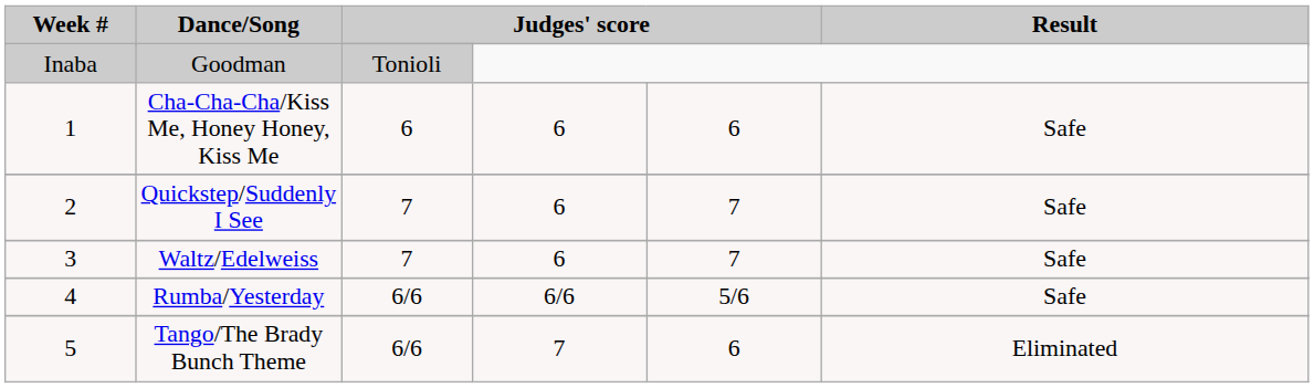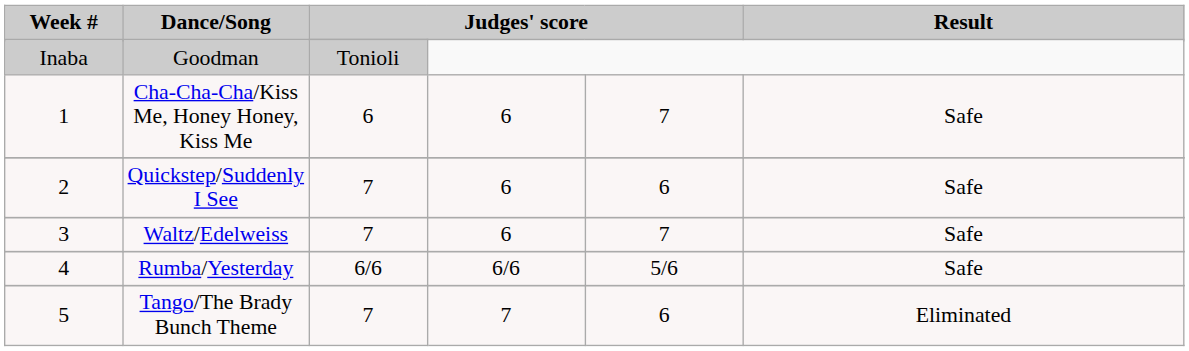 <table class="wikitable" align="left">
 <tr>
 <td rowspan="2" bgcolor="CCCCCC" align="Center"><strong>Week #</strong></td>
 <td rowspan="2" bgcolor="CCCCCC" align="Center"><strong>Dance/Song</strong></td>
 <td colspan="3" bgcolor="CCCCCC" align="Center"><strong>Judges' score</strong></td>
 <td rowspan="2" bgcolor="CCCCCC" align="Center"><strong>Result</strong></td>
 </tr>
 <tr>
 </tr>
 <tr>
 <td bgcolor="CCCCCC" width="10%" align="center">Inaba</td>
 <td bgcolor="CCCCCC" width="10%" align="center">Goodman</td>
 <td bgcolor="CCCCCC" width="10%" align="center">Tonioli</td>
 </tr>
 <tr>
 <td align="center" bgcolor="FAF6F6">1</td>
 <td align="center" bgcolor="FAF6F6"><a href='#'>Cha-Cha-Cha</a>/Kiss Me, Honey Honey, Kiss Me</td>
 <td align="center" bgcolor="FAF6F6">6</td>
 <td align="center" bgcolor="FAF6F6">6</td>
-<td align="center" bgcolor="FAF6F6">6</td>
+<td align="center" bgcolor="FAF6F6">7</td>
 <td align="center" bgcolor="FAF6F6">Safe</td>
 </tr>
 <tr>
 </tr>
 <tr>
 <td align="center" bgcolor="FAF6F6">2</td>
 <td align="center" bgcolor="FAF6F6"><a href='#'>Quickstep</a>/<a href='#'>Suddenly I See</a></td>
 <td align="center" bgcolor="FAF6F6">7</td>
 <td align="center" bgcolor="FAF6F6">6</td>
-<td align="center" bgcolor="FAF6F6">7</td>
+<td align="center" bgcolor="FAF6F6">6</td>
 <td align="center" bgcolor="FAF6F6">Safe</td>
 </tr>
 <tr>
 </tr>
 <tr>
 <td align="center" bgcolor="FAF6F6">3</td>
 <td align="center" bgcolor="FAF6F6"><a href='#'>Waltz</a>/<a href='#'>Edelweiss</a></td>
 <td align="center" bgcolor="FAF6F6">7</td>
 <td align="center" bgcolor="FAF6F6">6</td>
 <td align="center" bgcolor="FAF6F6">7</td>
 <td align="center" bgcolor="FAF6F6">Safe</td>
 </tr>
 <tr>
 </tr>
 <tr>
 <td align="center" bgcolor="FAF6F6">4</td>
 <td align="center" bgcolor="FAF6F6"><a href='#'>Rumba</a>/<a href='#'>Yesterday</a></td>
 <td align="center" bgcolor="FAF6F6">6/6</td>
 <td align="center" bgcolor="FAF6F6">6/6</td>
 <td align="center" bgcolor="FAF6F6">5/6</td>
 <td align="center" bgcolor="FAF6F6">Safe</td>
 </tr>
 <tr>
 </tr>
 <tr>
 <td align="center" bgcolor="FAF6F6">5</td>
 <td align="center" bgcolor="FAF6F6"><a href='#'>Tango</a>/The Brady Bunch Theme</td>
-<td align="center" bgcolor="FAF6F6">6/6</td>
+<td align="center" bgcolor="FAF6F6">7</td>
 <td align="center" bgcolor="FAF6F6">7</td>
 <td align="center" bgcolor="FAF6F6">6</td>
 <td align="center" bgcolor="FAF6F6">Eliminated</td>
 </tr>
 </table>
